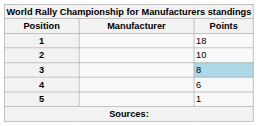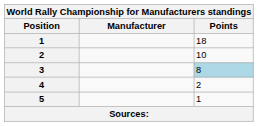 <table class="wikitable plainrowheaders sortable" style="font-size: 85%">
 <tr>
 <th scope=row colspan="3" style="text-align: center;"><strong>World Rally Championship for Manufacturers standings</strong></th>
 </tr>
 <tr>
 <th scope=col>Position</th>
 <th scope=col>Manufacturer</th>
 <th scope=col>Points</th>
 </tr>
 <tr>
 <th scope=row style="text-align: center;">1</th>
 <td></td>
 <td>18</td>
 </tr>
 <tr>
 <th scope=row style="text-align: center;">2</th>
 <td></td>
 <td>10</td>
 </tr>
 <tr>
 <th scope=row style="text-align: center;">3</th>
 <td></td>
 <td style="background: lightblue;">8</td>
 </tr>
 <tr>
 <th scope=row style="text-align: center;">4</th>
 <td></td>
-<td>6</td>
+<td>2</td>
 </tr>
 <tr>
 <th scope=row style="text-align: center;">5</th>
 <td></td>
 <td>1</td>
 </tr>
 <tr>
 <th scope=row colspan="3" style="text-align: center;">Sources:</th>
 </tr>
 </table>
